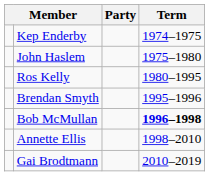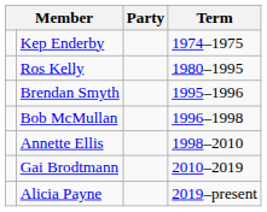 <table class="wikitable">
 <tr>
 <th colspan="2">Member</th>
 <th>Party</th>
 <th>Term</th>
 </tr>
 <tr>
 <td> </td>
 <td><a href='#'>Kep Enderby</a></td>
 <td></td>
 <td><a href='#'>1974</a>–1975</td>
-</tr>
-<tr>
-<td> </td>
-<td><a href='#'>John Haslem</a></td>
-<td></td>
-<td><a href='#'>1975</a>–1980</td>
 </tr>
 <tr>
 <td> </td>
 <td><a href='#'>Ros Kelly</a></td>
 <td></td>
 <td><a href='#'>1980</a>–1995</td>
 </tr>
 <tr>
 <td> </td>
 <td><a href='#'>Brendan Smyth</a></td>
 <td></td>
 <td><a href='#'>1995</a>–1996</td>
 </tr>
 <tr>
 <td> </td>
 <td><a href='#'>Bob McMullan</a></td>
 <td></td>
-<td><strong><a href='#'>1996</a>–1998</strong></td>
+<td><a href='#'>1996</a>–1998</td>
 </tr>
 <tr>
 <td> </td>
 <td><a href='#'>Annette Ellis</a></td>
 <td></td>
 <td><a href='#'>1998</a>–2010</td>
 </tr>
 <tr>
 <td> </td>
 <td><a href='#'>Gai Brodtmann</a></td>
 <td></td>
 <td><a href='#'>2010</a>–2019</td>
 </tr>
+<tr>
+<td> </td>
+<td><a href='#'>Alicia Payne</a></td>
+<td></td>
+<td><a href='#'>2019</a>–present</td>
+</tr>
 </table>
